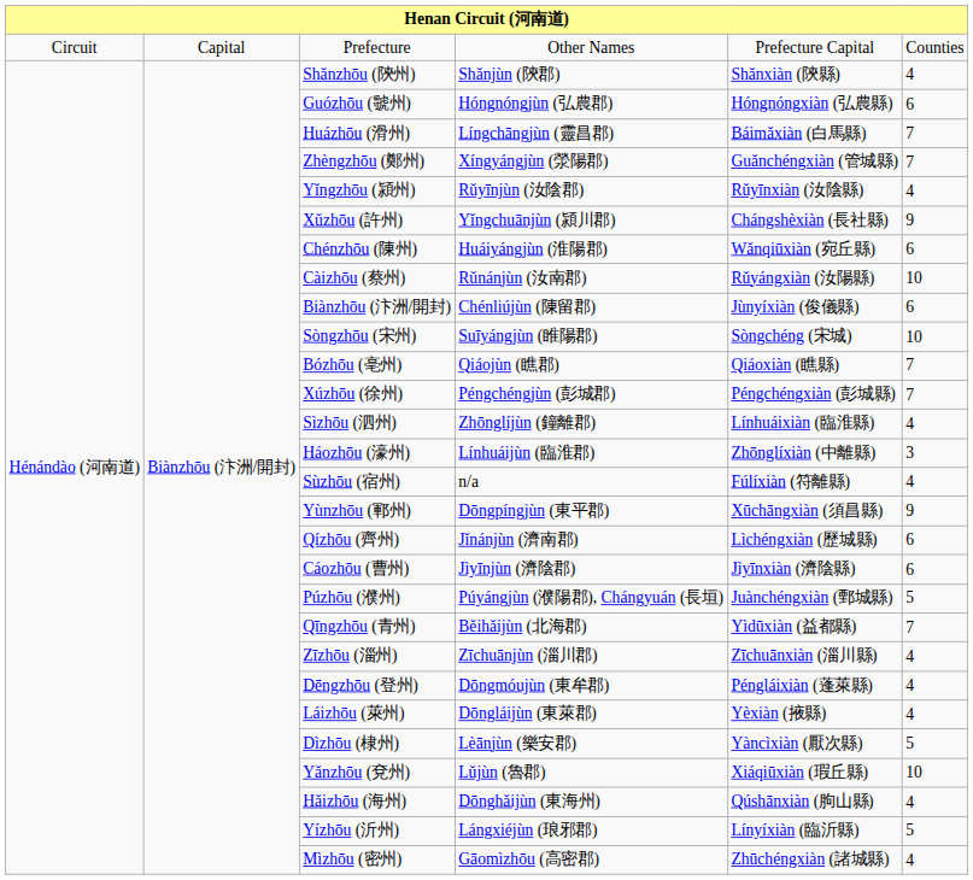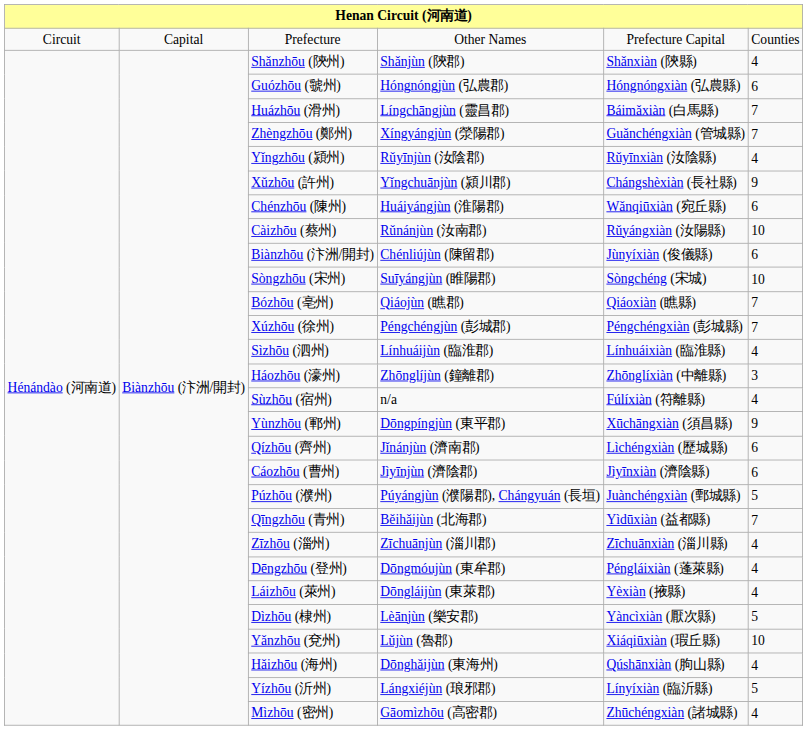 <table class="wikitable collapsible collapsed">
 <tr>
 <th colspan="12" align="center" style="background: #ffff99;"><strong>Henan Circuit (河南道)</strong></th>
 </tr>
 <tr align="center">
 <td>Circuit</td>
 <td>Capital</td>
 <td>Prefecture</td>
 <td>Other Names</td>
 <td>Prefecture Capital</td>
 <td>Counties</td>
 </tr>
 <tr>
 <td rowspan="28"><a href='#'>Hénándào</a> (河南道)</td>
 <td rowspan="28"><a href='#'>Biànzhōu</a> (汴洲/開封)</td>
 <td><a href='#'>Shǎnzhōu</a> (陝州)</td>
 <td><a href='#'>Shǎnjùn</a> (陝郡)</td>
 <td><a href='#'>Shǎnxiàn</a> (陝縣)</td>
 <td>4</td>
 </tr>
 <tr>
 <td><a href='#'>Guózhōu</a> (虢州)</td>
 <td><a href='#'>Hóngnóngjùn</a> (弘農郡)</td>
 <td><a href='#'>Hóngnóngxiàn</a> (弘農縣)</td>
 <td>6</td>
 </tr>
 <tr>
 <td><a href='#'>Huázhōu</a> (滑州)</td>
 <td><a href='#'>Língchāngjùn</a> (靈昌郡)</td>
 <td><a href='#'>Báimǎxiàn</a> (白馬縣)</td>
 <td>7</td>
 </tr>
 <tr>
 <td><a href='#'>Zhèngzhōu</a> (鄭州)</td>
 <td><a href='#'>Xíngyángjùn</a> (滎陽郡)</td>
 <td><a href='#'>Guǎnchéngxiàn</a> (管城縣)</td>
 <td>7</td>
 </tr>
 <tr>
 <td><a href='#'>Yǐngzhōu</a> (潁州)</td>
 <td><a href='#'>Rǔyīnjùn</a> (汝陰郡)</td>
 <td><a href='#'>Rǔyīnxiàn</a> (汝陰縣)</td>
 <td>4</td>
 </tr>
 <tr>
 <td><a href='#'>Xǔzhōu</a> (許州)</td>
 <td><a href='#'>Yǐngchuānjùn</a> (潁川郡)</td>
 <td><a href='#'>Chángshèxiàn</a> (長社縣)</td>
 <td>9</td>
 </tr>
 <tr>
 <td><a href='#'>Chénzhōu</a> (陳州)</td>
 <td><a href='#'>Huáiyángjùn</a> (淮陽郡)</td>
 <td><a href='#'>Wǎnqiūxiàn</a> (宛丘縣)</td>
 <td>6</td>
 </tr>
 <tr>
 <td><a href='#'>Càizhōu</a> (蔡州)</td>
 <td><a href='#'>Rǔnánjùn</a> (汝南郡)</td>
 <td><a href='#'>Rǔyángxiàn</a> (汝陽縣)</td>
 <td>10</td>
 </tr>
 <tr>
 <td><a href='#'>Biànzhōu</a> (汴洲/開封)</td>
 <td><a href='#'>Chénliújùn</a> (陳留郡)</td>
 <td><a href='#'>Jùnyíxiàn</a> (俊儀縣)</td>
 <td>6</td>
 </tr>
 <tr>
 <td><a href='#'>Sòngzhōu</a> (宋州)</td>
 <td><a href='#'>Suīyángjùn</a> (睢陽郡)</td>
 <td><a href='#'>Sòngchéng</a> (宋城)</td>
 <td>10</td>
 </tr>
 <tr>
 <td><a href='#'>Bózhōu</a> (亳州)</td>
 <td><a href='#'>Qiáojùn</a> (瞧郡)</td>
 <td><a href='#'>Qiáoxiàn</a> (瞧縣)</td>
 <td>7</td>
 </tr>
 <tr>
 <td><a href='#'>Xúzhōu</a> (徐州)</td>
 <td><a href='#'>Péngchéngjùn</a> (彭城郡)</td>
 <td><a href='#'>Péngchéngxiàn</a> (彭城縣)</td>
 <td>7</td>
 </tr>
 <tr>
 <td><a href='#'>Sìzhōu</a> (泗州)</td>
-<td><a href='#'>Zhōnglíjùn</a> (鐘離郡)</td>
+<td><a href='#'>Línhuáijùn</a> (臨淮郡)</td>
 <td><a href='#'>Línhuáixiàn</a> (臨淮縣)</td>
 <td>4</td>
 </tr>
 <tr>
 <td><a href='#'>Háozhōu</a> (濠州)</td>
-<td><a href='#'>Línhuáijùn</a> (臨淮郡)</td>
+<td><a href='#'>Zhōnglíjùn</a> (鐘離郡)</td>
 <td><a href='#'>Zhōnglíxiàn</a> (中離縣)</td>
 <td>3</td>
 </tr>
 <tr>
 <td><a href='#'>Sùzhōu</a> (宿州)</td>
 <td>n/a</td>
 <td><a href='#'>Fúlíxiàn</a> (符離縣)</td>
 <td>4</td>
 </tr>
 <tr>
 <td><a href='#'>Yùnzhōu</a> (鄆州)</td>
 <td><a href='#'>Dōngpíngjùn</a> (東平郡)</td>
 <td><a href='#'>Xūchāngxiàn</a> (須昌縣)</td>
 <td>9</td>
 </tr>
 <tr>
 <td><a href='#'>Qízhōu</a> (齊州)</td>
 <td><a href='#'>Jǐnánjùn</a> (濟南郡)</td>
 <td><a href='#'>Lìchéngxiàn</a> (歷城縣)</td>
 <td>6</td>
 </tr>
 <tr>
 <td><a href='#'>Cáozhōu</a> (曹州)</td>
 <td><a href='#'>Jìyīnjùn</a> (濟陰郡)</td>
 <td><a href='#'>Jìyīnxiàn</a> (濟陰縣)</td>
 <td>6</td>
 </tr>
 <tr>
 <td><a href='#'>Púzhōu</a> (濮州)</td>
 <td><a href='#'>Púyángjùn</a> (濮陽郡), <a href='#'>Chángyuán</a> (長垣)</td>
 <td><a href='#'>Juànchéngxiàn</a> (鄄城縣)</td>
 <td>5</td>
 </tr>
 <tr>
 <td><a href='#'>Qīngzhōu</a> (青州)</td>
 <td><a href='#'>Běihǎijùn</a> (北海郡)</td>
 <td><a href='#'>Yìdūxiàn</a> (益都縣)</td>
 <td>7</td>
 </tr>
 <tr>
 <td><a href='#'>Zīzhōu</a> (淄州)</td>
 <td><a href='#'>Zīchuānjùn</a> (淄川郡)</td>
 <td><a href='#'>Zīchuānxiàn</a> (淄川縣)</td>
 <td>4</td>
 </tr>
 <tr>
 <td><a href='#'>Dēngzhōu</a> (登州)</td>
 <td><a href='#'>Dōngmóujùn</a> (東牟郡)</td>
 <td><a href='#'>Péngláixiàn</a> (蓬萊縣)</td>
 <td>4</td>
 </tr>
 <tr>
 <td><a href='#'>Láizhōu</a> (萊州)</td>
 <td><a href='#'>Dōngláijùn</a> (東萊郡)</td>
 <td><a href='#'>Yèxiàn</a> (掖縣)</td>
 <td>4</td>
 </tr>
 <tr>
 <td><a href='#'>Dìzhōu</a> (棣州)</td>
 <td><a href='#'>Lèānjùn</a> (樂安郡)</td>
 <td><a href='#'>Yàncìxiàn</a> (厭次縣)</td>
 <td>5</td>
 </tr>
 <tr>
 <td><a href='#'>Yǎnzhōu</a> (兗州)</td>
 <td><a href='#'>Lǔjùn</a> (魯郡)</td>
 <td><a href='#'>Xiáqiūxiàn</a> (瑕丘縣)</td>
 <td>10</td>
 </tr>
 <tr>
 <td><a href='#'>Hǎizhōu</a> (海州)</td>
 <td><a href='#'>Dōnghǎijùn</a> (東海州)</td>
 <td><a href='#'>Qúshānxiàn</a> (朐山縣)</td>
 <td>4</td>
 </tr>
 <tr>
 <td><a href='#'>Yízhōu</a> (沂州)</td>
 <td><a href='#'>Lángxiéjùn</a> (琅邪郡)</td>
 <td><a href='#'>Línyíxiàn</a> (臨沂縣)</td>
 <td>5</td>
 </tr>
 <tr>
 <td><a href='#'>Mìzhōu</a> (密州)</td>
 <td><a href='#'>Gāomìzhōu</a> (高密郡)</td>
 <td><a href='#'>Zhūchéngxiàn</a> (諸城縣)</td>
 <td>4</td>
 </tr>
 </table>
